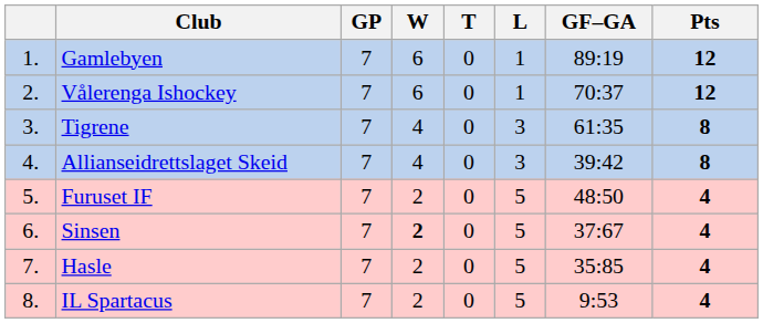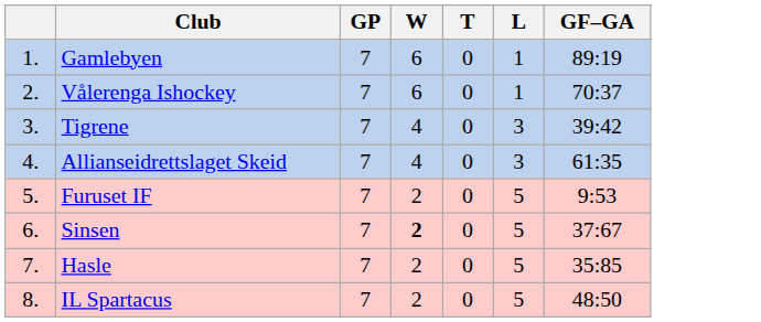 <table class="wikitable">
 <tr>
 <th width="30"></th>
 <th width="200">Club</th>
 <th width="30">GP</th>
 <th width="30">W</th>
 <th width="30">T</th>
 <th width="30">L</th>
 <th width="70">GF–GA</th>
-<th width="70">Pts</th>
 </tr>
 <tr bgcolor="#BCD2EE" align="center">
 <td>1.</td>
 <td align="left"><a href='#'>Gamlebyen</a></td>
 <td>7</td>
 <td>6</td>
 <td>0</td>
 <td>1</td>
 <td>89:19</td>
-<td><strong>12</strong></td>
 </tr>
 <tr bgcolor="#BCD2EE" align="center">
 <td>2.</td>
 <td align="left"><a href='#'>Vålerenga Ishockey</a></td>
 <td>7</td>
 <td>6</td>
 <td>0</td>
 <td>1</td>
 <td>70:37</td>
-<td><strong>12</strong></td>
 </tr>
 <tr bgcolor="#BCD2EE" align="center">
 <td>3.</td>
 <td align="left"><a href='#'>Tigrene</a></td>
 <td>7</td>
 <td>4</td>
 <td>0</td>
 <td>3</td>
-<td>61:35</td>
-<td><strong>8</strong></td>
+<td>39:42</td>
 </tr>
 <tr bgcolor="#BCD2EE" align="center">
 <td>4.</td>
 <td align="left"><a href='#'>Allianseidrettslaget Skeid</a></td>
 <td>7</td>
 <td>4</td>
 <td>0</td>
 <td>3</td>
-<td>39:42</td>
-<td><strong>8</strong></td>
+<td>61:35</td>
 </tr>
 <tr bgcolor="#FFCCCC" align="center">
 <td>5.</td>
 <td align="left"><a href='#'>Furuset IF</a></td>
 <td>7</td>
 <td>2</td>
 <td>0</td>
 <td>5</td>
-<td>48:50</td>
-<td><strong>4</strong></td>
+<td>9:53</td>
 </tr>
 <tr bgcolor="#FFCCCC" align="center">
 <td>6.</td>
 <td align="left"><a href='#'>Sinsen</a></td>
 <td>7</td>
 <td><strong>2</strong></td>
 <td>0</td>
 <td>5</td>
 <td>37:67</td>
-<td><strong>4</strong></td>
 </tr>
 <tr bgcolor="#FFCCCC" align="center">
 <td>7.</td>
 <td align="left"><a href='#'>Hasle</a></td>
 <td>7</td>
 <td>2</td>
 <td>0</td>
 <td>5</td>
 <td>35:85</td>
-<td><strong>4</strong></td>
 </tr>
 <tr bgcolor="#FFCCCC" align="center">
 <td>8.</td>
 <td align="left"><a href='#'>IL Spartacus</a></td>
 <td>7</td>
 <td>2</td>
 <td>0</td>
 <td>5</td>
-<td>9:53</td>
-<td><strong>4</strong></td>
+<td>48:50</td>
 </tr>
 </table>
